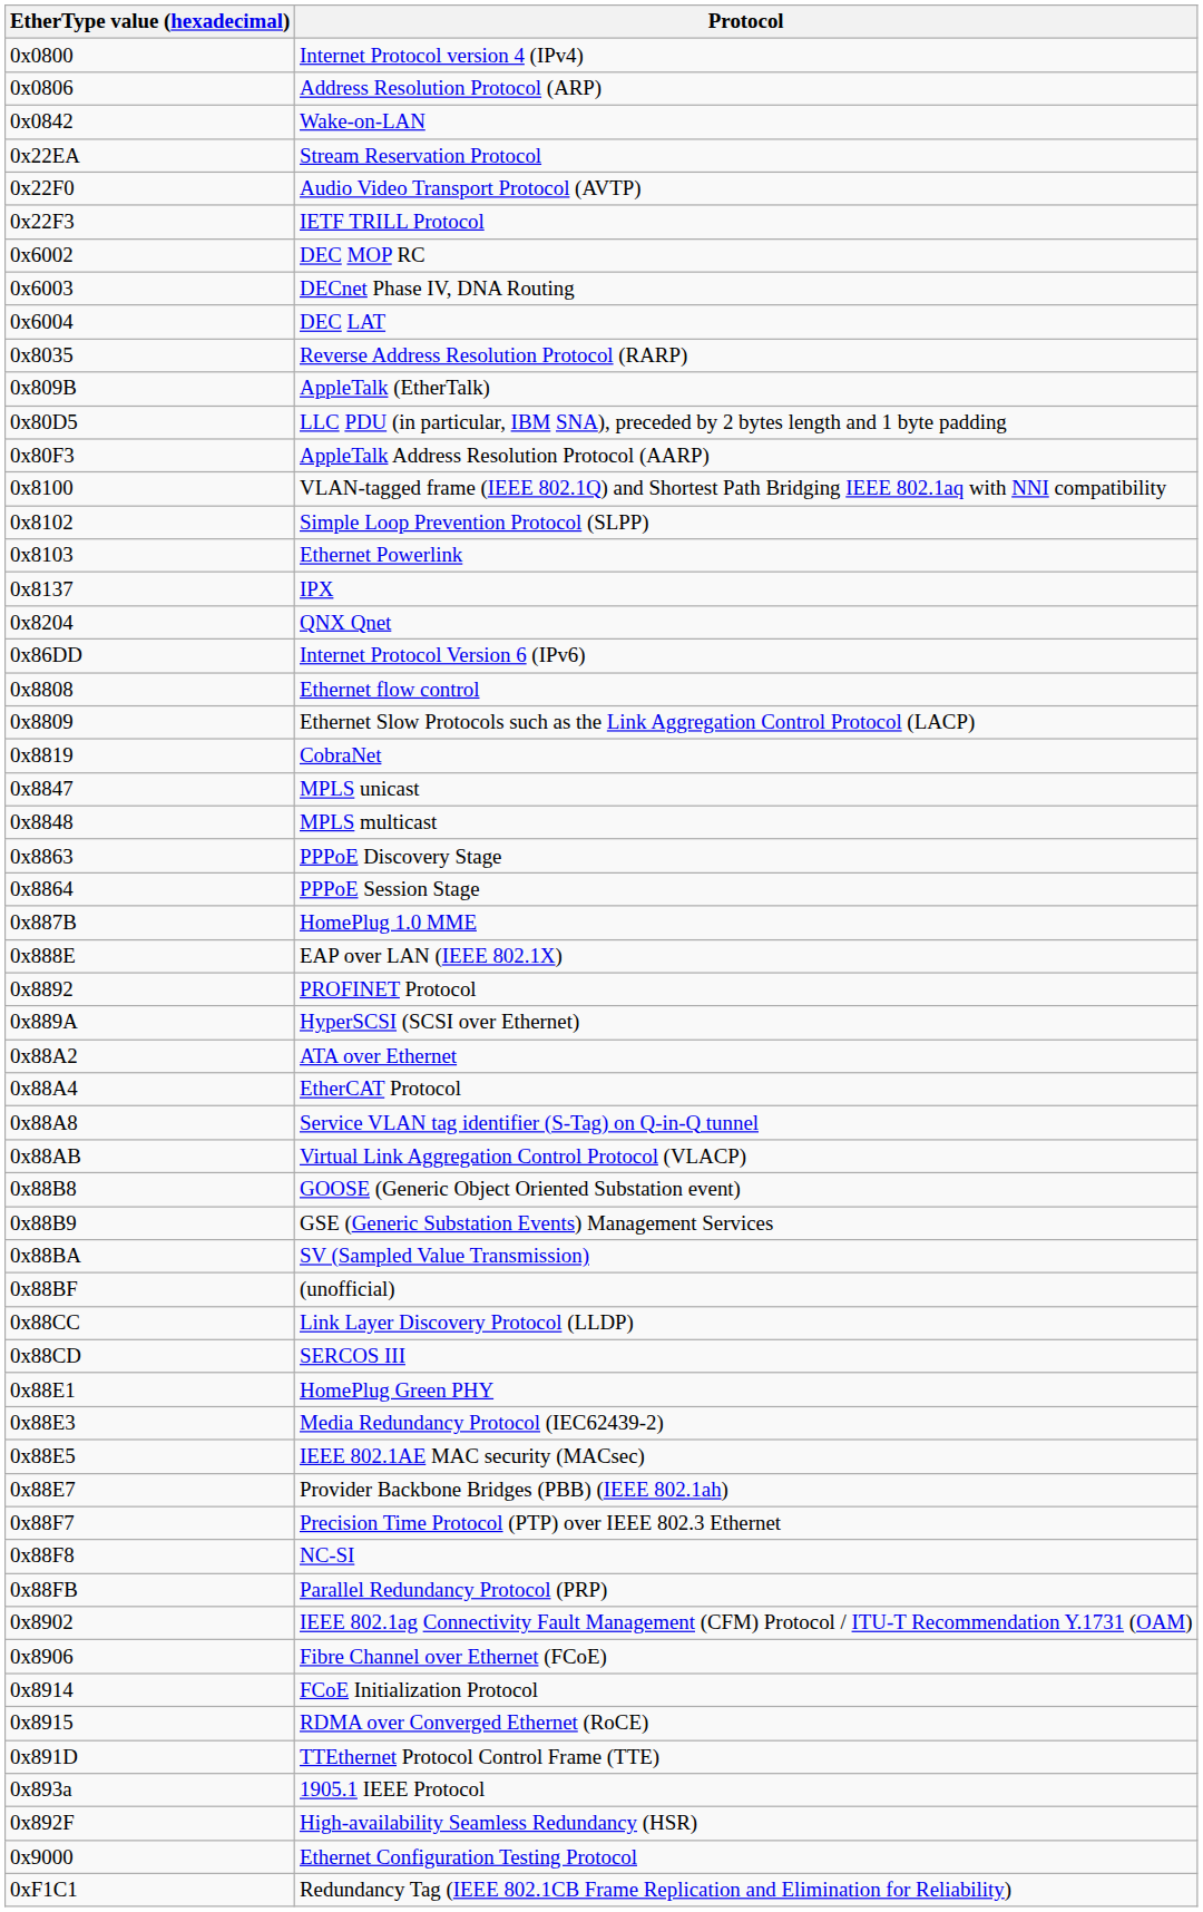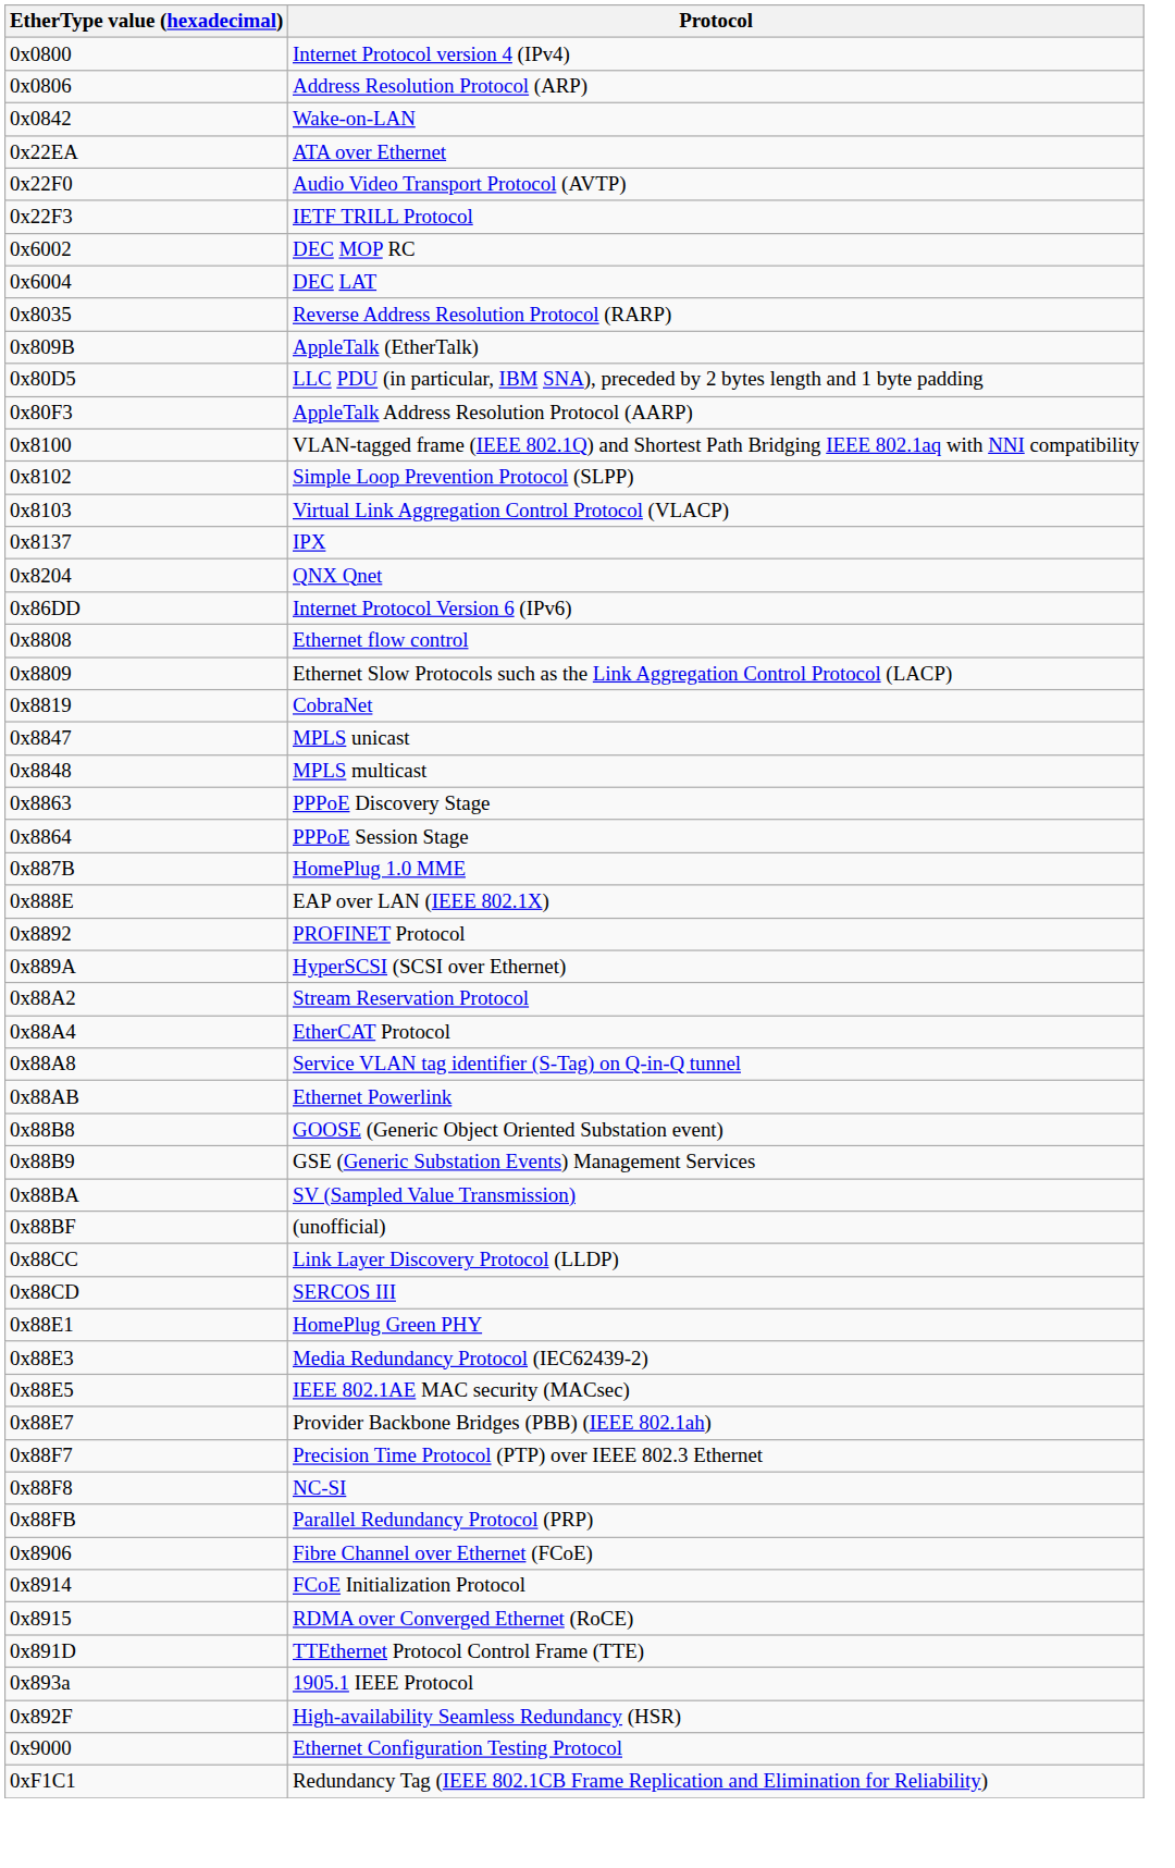 <table class="wikitable">
 <tr>
 <th>EtherType value (<a href='#'>hexadecimal</a>)</th>
 <th>Protocol</th>
 </tr>
 <tr>
 <td>0x0800</td>
 <td><a href='#'>Internet Protocol version 4</a> (IPv4)</td>
 </tr>
 <tr>
 <td>0x0806</td>
 <td><a href='#'>Address Resolution Protocol</a> (ARP)</td>
 </tr>
 <tr>
 <td>0x0842</td>
 <td><a href='#'>Wake-on-LAN</a></td>
 </tr>
 <tr>
 <td>0x22EA</td>
-<td><a href='#'>Stream Reservation Protocol</a></td>
+<td><a href='#'>ATA over Ethernet</a></td>
 </tr>
 <tr>
 <td>0x22F0</td>
 <td><a href='#'>Audio Video Transport Protocol</a> (AVTP)</td>
 </tr>
 <tr>
 <td>0x22F3</td>
 <td><a href='#'>IETF TRILL Protocol</a></td>
 </tr>
 <tr>
 <td>0x6002</td>
 <td><a href='#'>DEC</a> <a href='#'>MOP</a> RC</td>
-</tr>
-<tr>
-<td>0x6003</td>
-<td><a href='#'>DECnet</a> Phase IV, DNA Routing</td>
 </tr>
 <tr>
 <td>0x6004</td>
 <td><a href='#'>DEC</a> <a href='#'>LAT</a></td>
 </tr>
 <tr>
 <td>0x8035</td>
 <td><a href='#'>Reverse Address Resolution Protocol</a> (RARP)</td>
 </tr>
 <tr>
 <td>0x809B</td>
 <td><a href='#'>AppleTalk</a> (EtherTalk)</td>
 </tr>
 <tr>
 <td>0x80D5</td>
 <td><a href='#'>LLC</a> <a href='#'>PDU</a> (in particular, <a href='#'>IBM</a> <a href='#'>SNA</a>), preceded by 2 bytes length and 1 byte padding</td>
 </tr>
 <tr>
 <td>0x80F3</td>
 <td><a href='#'>AppleTalk</a> Address Resolution Protocol (AARP)</td>
 </tr>
 <tr>
 <td>0x8100</td>
 <td>VLAN-tagged frame (<a href='#'>IEEE 802.1Q</a>) and Shortest Path Bridging <a href='#'>IEEE 802.1aq</a> with <a href='#'>NNI</a> compatibility</td>
 </tr>
 <tr>
 <td>0x8102</td>
 <td><a href='#'>Simple Loop Prevention Protocol</a> (SLPP)</td>
 </tr>
 <tr>
 <td>0x8103</td>
-<td><a href='#'>Ethernet Powerlink</a></td>
+<td><a href='#'>Virtual Link Aggregation Control Protocol</a> (VLACP)</td>
 </tr>
 <tr>
 <td>0x8137</td>
 <td><a href='#'>IPX</a></td>
 </tr>
 <tr>
 <td>0x8204</td>
 <td><a href='#'>QNX Qnet</a></td>
 </tr>
 <tr>
 <td>0x86DD</td>
 <td><a href='#'>Internet Protocol Version 6</a> (IPv6)</td>
 </tr>
 <tr>
 <td>0x8808</td>
 <td><a href='#'>Ethernet flow control</a></td>
 </tr>
 <tr>
 <td>0x8809</td>
 <td>Ethernet Slow Protocols such as the <a href='#'>Link Aggregation Control Protocol</a> (LACP)</td>
 </tr>
 <tr>
 <td>0x8819</td>
 <td><a href='#'>CobraNet</a></td>
 </tr>
 <tr>
 <td>0x8847</td>
 <td><a href='#'>MPLS</a> unicast</td>
 </tr>
 <tr>
 <td>0x8848</td>
 <td><a href='#'>MPLS</a> multicast</td>
 </tr>
 <tr>
 <td>0x8863</td>
 <td><a href='#'>PPPoE</a> Discovery Stage</td>
 </tr>
 <tr>
 <td>0x8864</td>
 <td><a href='#'>PPPoE</a> Session Stage</td>
 </tr>
 <tr>
 <td>0x887B</td>
 <td><a href='#'>HomePlug 1.0 MME</a></td>
 </tr>
 <tr>
 <td>0x888E</td>
 <td>EAP over LAN (<a href='#'>IEEE 802.1X</a>)</td>
 </tr>
 <tr>
 <td>0x8892</td>
 <td><a href='#'>PROFINET</a> Protocol</td>
 </tr>
 <tr>
 <td>0x889A</td>
 <td><a href='#'>HyperSCSI</a> (SCSI over Ethernet)</td>
 </tr>
 <tr>
 <td>0x88A2</td>
-<td><a href='#'>ATA over Ethernet</a></td>
+<td><a href='#'>Stream Reservation Protocol</a></td>
 </tr>
 <tr>
 <td>0x88A4</td>
 <td><a href='#'>EtherCAT</a> Protocol</td>
 </tr>
 <tr>
 <td>0x88A8</td>
 <td><a href='#'>Service VLAN tag identifier (S-Tag) on Q-in-Q tunnel</a></td>
 </tr>
 <tr>
 <td>0x88AB</td>
-<td><a href='#'>Virtual Link Aggregation Control Protocol</a> (VLACP)</td>
+<td><a href='#'>Ethernet Powerlink</a></td>
 </tr>
 <tr>
 <td>0x88B8</td>
 <td><a href='#'>GOOSE</a> (Generic Object Oriented Substation event)</td>
 </tr>
 <tr>
 <td>0x88B9</td>
 <td>GSE (<a href='#'>Generic Substation Events</a>) Management Services</td>
 </tr>
 <tr>
 <td>0x88BA</td>
 <td><a href='#'>SV (Sampled Value Transmission)</a></td>
 </tr>
 <tr>
 <td>0x88BF</td>
 <td> (unofficial)</td>
 </tr>
 <tr>
 <td>0x88CC</td>
 <td><a href='#'>Link Layer Discovery Protocol</a> (LLDP)</td>
 </tr>
 <tr>
 <td>0x88CD</td>
 <td><a href='#'>SERCOS III</a></td>
 </tr>
 <tr>
 <td>0x88E1</td>
 <td><a href='#'>HomePlug Green PHY</a></td>
 </tr>
 <tr>
 <td>0x88E3</td>
 <td><a href='#'>Media Redundancy Protocol</a> (IEC62439-2)</td>
 </tr>
 <tr>
 <td>0x88E5</td>
 <td><a href='#'>IEEE 802.1AE</a> MAC security (MACsec)</td>
 </tr>
 <tr>
 <td>0x88E7</td>
 <td>Provider Backbone Bridges (PBB) (<a href='#'>IEEE 802.1ah</a>)</td>
 </tr>
 <tr>
 <td>0x88F7</td>
 <td><a href='#'>Precision Time Protocol</a> (PTP) over IEEE 802.3 Ethernet</td>
 </tr>
 <tr>
 <td>0x88F8</td>
 <td><a href='#'>NC-SI</a></td>
 </tr>
 <tr>
 <td>0x88FB</td>
 <td><a href='#'>Parallel Redundancy Protocol</a> (PRP)</td>
 </tr>
 <tr>
-<td>0x8902</td>
-<td><a href='#'>IEEE 802.1ag</a> <a href='#'>Connectivity Fault Management</a> (CFM) Protocol / <a href='#'>ITU-T Recommendation Y.1731</a> (<a href='#'>OAM</a>)</td>
-</tr>
-<tr>
 <td>0x8906</td>
 <td><a href='#'>Fibre Channel over Ethernet</a> (FCoE)</td>
 </tr>
 <tr>
 <td>0x8914</td>
 <td><a href='#'>FCoE</a> Initialization Protocol</td>
 </tr>
 <tr>
 <td>0x8915</td>
 <td><a href='#'>RDMA over Converged Ethernet</a> (RoCE)</td>
 </tr>
 <tr>
 <td>0x891D</td>
 <td><a href='#'>TTEthernet</a> Protocol Control Frame (TTE)</td>
 </tr>
 <tr>
 <td>0x893a</td>
 <td><a href='#'>1905.1</a> IEEE Protocol</td>
 </tr>
 <tr>
 <td>0x892F</td>
 <td><a href='#'>High-availability Seamless Redundancy</a> (HSR)</td>
 </tr>
 <tr>
 <td>0x9000</td>
 <td><a href='#'>Ethernet Configuration Testing Protocol</a></td>
 </tr>
 <tr>
 <td>0xF1C1</td>
 <td>Redundancy Tag (<a href='#'>IEEE 802.1CB Frame Replication and Elimination for Reliability</a>)</td>
 </tr>
 </table>
